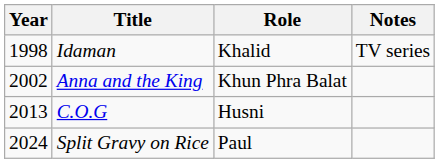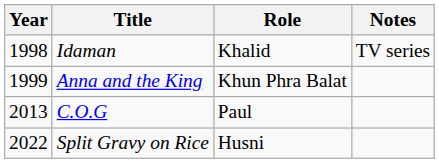 <table class="wikitable">
 <tr>
 <th>Year</th>
 <th>Title</th>
 <th>Role</th>
 <th>Notes</th>
 </tr>
 <tr>
 <td>1998</td>
 <td><em>Idaman</em></td>
 <td>Khalid</td>
 <td>TV series</td>
 </tr>
 <tr>
-<td>2002</td>
+<td>1999</td>
 <td><em><a href='#'>Anna and the King</a></em></td>
 <td>Khun Phra Balat</td>
 <td></td>
 </tr>
 <tr>
 <td>2013</td>
 <td><a href='#'><em>C.O.G</em></a></td>
+<td>Paul</td>
+<td></td>
+</tr>
+<tr>
+<td>2022</td>
+<td><em>Split Gravy on Rice</em></td>
 <td>Husni</td>
 <td></td>
 </tr>
-<tr>
-<td>2024</td>
-<td><em>Split Gravy on Rice</em></td>
-<td>Paul</td>
-<td></td>
-</tr>
 </table>
